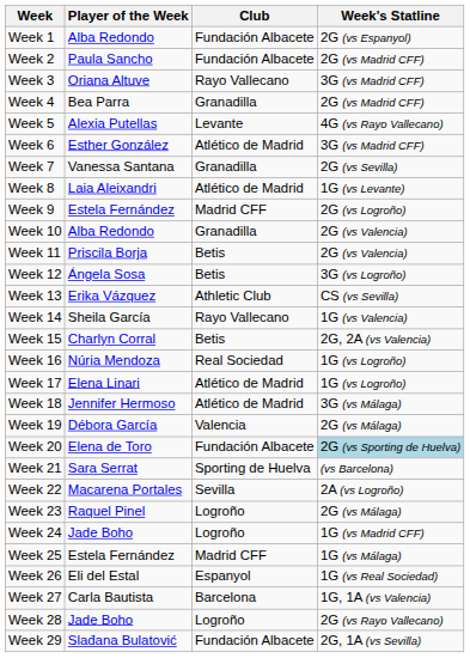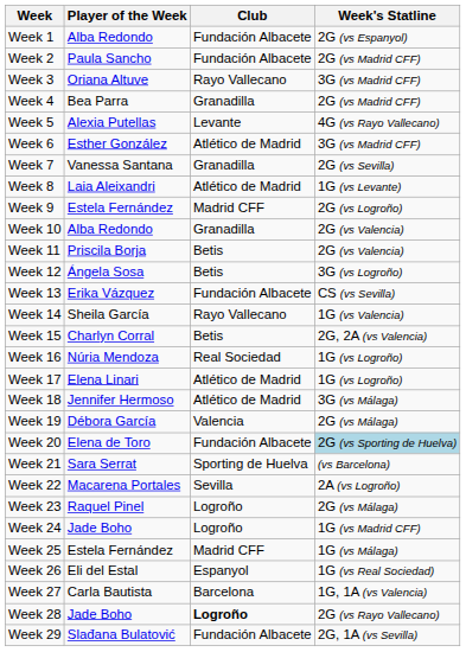 <table class="wikitable">
 <tr>
 <th>Week</th>
 <th>Player of the Week</th>
 <th>Club</th>
 <th>Week's Statline</th>
 </tr>
 <tr>
 <td>Week 1</td>
 <td><a href='#'>Alba Redondo</a></td>
 <td>Fundación Albacete</td>
 <td>2G <small><em>(vs Espanyol)</em></small></td>
 </tr>
 <tr>
 <td>Week 2</td>
 <td><a href='#'>Paula Sancho</a></td>
 <td>Fundación Albacete</td>
 <td>2G <small><em>(vs Madrid CFF)</em></small></td>
 </tr>
 <tr>
 <td>Week 3</td>
 <td><a href='#'>Oriana Altuve</a></td>
 <td>Rayo Vallecano</td>
 <td>3G <small><em>(vs Madrid CFF)</em></small></td>
 </tr>
 <tr>
 <td>Week 4</td>
 <td>Bea Parra</td>
 <td>Granadilla</td>
 <td>2G <small><em>(vs Madrid CFF)</em></small></td>
 </tr>
 <tr>
 <td>Week 5</td>
 <td><a href='#'>Alexia Putellas</a></td>
 <td>Levante</td>
 <td>4G <small><em>(vs Rayo Vallecano)</em></small></td>
 </tr>
 <tr>
 <td>Week 6</td>
 <td><a href='#'>Esther González</a></td>
 <td>Atlético de Madrid</td>
 <td>3G <small><em>(vs Madrid CFF)</em></small></td>
 </tr>
 <tr>
 <td>Week 7</td>
 <td>Vanessa Santana</td>
 <td>Granadilla</td>
 <td>2G <small><em>(vs Sevilla)</em></small></td>
 </tr>
 <tr>
 <td>Week 8</td>
 <td><a href='#'>Laia Aleixandri</a></td>
 <td>Atlético de Madrid</td>
 <td>1G <small><em>(vs Levante)</em></small></td>
 </tr>
 <tr>
 <td>Week 9</td>
 <td><a href='#'>Estela Fernández</a></td>
 <td>Madrid CFF</td>
 <td>2G <small><em>(vs Logroño)</em></small></td>
 </tr>
 <tr>
 <td>Week 10</td>
 <td><a href='#'>Alba Redondo</a></td>
 <td>Granadilla</td>
 <td>2G <small><em>(vs Valencia)</em></small></td>
 </tr>
 <tr>
 <td>Week 11</td>
 <td><a href='#'>Priscila Borja</a></td>
 <td>Betis</td>
 <td>2G <small><em>(vs Valencia)</em></small></td>
 </tr>
 <tr>
 <td>Week 12</td>
 <td><a href='#'>Ángela Sosa</a></td>
 <td>Betis</td>
 <td>3G <small><em>(vs Logroño)</em></small></td>
 </tr>
 <tr>
 <td>Week 13</td>
 <td><a href='#'>Erika Vázquez</a></td>
-<td>Athletic Club</td>
+<td>Fundación Albacete</td>
 <td>CS <small><em>(vs Sevilla)</em></small></td>
 </tr>
 <tr>
 <td>Week 14</td>
 <td>Sheila García</td>
 <td>Rayo Vallecano</td>
 <td>1G <small><em>(vs Valencia)</em></small></td>
 </tr>
 <tr>
 <td>Week 15</td>
 <td><a href='#'>Charlyn Corral</a></td>
 <td>Betis</td>
 <td>2G, 2A <small><em>(vs Valencia)</em></small></td>
 </tr>
 <tr>
 <td>Week 16</td>
 <td><a href='#'>Núria Mendoza</a></td>
 <td>Real Sociedad</td>
 <td>1G <small><em>(vs Logroño)</em></small></td>
 </tr>
 <tr>
 <td>Week 17</td>
 <td><a href='#'>Elena Linari</a></td>
 <td>Atlético de Madrid</td>
 <td>1G <small><em>(vs Logroño)</em></small></td>
 </tr>
 <tr>
 <td>Week 18</td>
 <td><a href='#'>Jennifer Hermoso</a></td>
 <td>Atlético de Madrid</td>
 <td>3G <small><em>(vs Málaga)</em></small></td>
 </tr>
 <tr>
 <td>Week 19</td>
 <td><a href='#'>Débora García</a></td>
 <td>Valencia</td>
 <td>2G <small><em>(vs Málaga)</em></small></td>
 </tr>
 <tr>
 <td>Week 20</td>
 <td><a href='#'>Elena de Toro</a></td>
 <td>Fundación Albacete</td>
 <td style="background: lightblue;">2G <small><em>(vs Sporting de Huelva)</em></small></td>
 </tr>
 <tr>
 <td>Week 21</td>
 <td><a href='#'>Sara Serrat</a></td>
 <td>Sporting de Huelva</td>
 <td><small><em>(vs Barcelona)</em></small></td>
 </tr>
 <tr>
 <td>Week 22</td>
 <td><a href='#'>Macarena Portales</a></td>
 <td>Sevilla</td>
 <td>2A <small><em>(vs Logroño)</em></small></td>
 </tr>
 <tr>
 <td>Week 23</td>
 <td><a href='#'>Raquel Pinel</a></td>
 <td>Logroño</td>
 <td>2G <small><em>(vs Málaga)</em></small></td>
 </tr>
 <tr>
 <td>Week 24</td>
 <td><a href='#'>Jade Boho</a></td>
 <td>Logroño</td>
 <td>1G <small><em>(vs Madrid CFF)</em></small></td>
 </tr>
 <tr>
 <td>Week 25</td>
 <td>Estela Fernández</td>
 <td>Madrid CFF</td>
 <td>1G <small><em>(vs Málaga)</em></small></td>
 </tr>
 <tr>
 <td>Week 26</td>
 <td>Eli del Estal</td>
 <td>Espanyol</td>
 <td>1G <small><em>(vs Real Sociedad)</em></small></td>
 </tr>
 <tr>
 <td>Week 27</td>
 <td>Carla Bautista</td>
 <td>Barcelona</td>
 <td>1G, 1A <small><em>(vs Valencia)</em></small></td>
 </tr>
 <tr>
 <td>Week 28</td>
 <td><a href='#'>Jade Boho</a></td>
-<td>Logroño</td>
+<td><strong>Logroño</strong></td>
 <td>2G <small><em>(vs Rayo Vallecano)</em></small></td>
 </tr>
 <tr>
 <td>Week 29</td>
 <td><a href='#'>Slađana Bulatović</a></td>
 <td>Fundación Albacete</td>
 <td>2G, 1A <small><em>(vs Sevilla)</em></small></td>
 </tr>
 </table>
